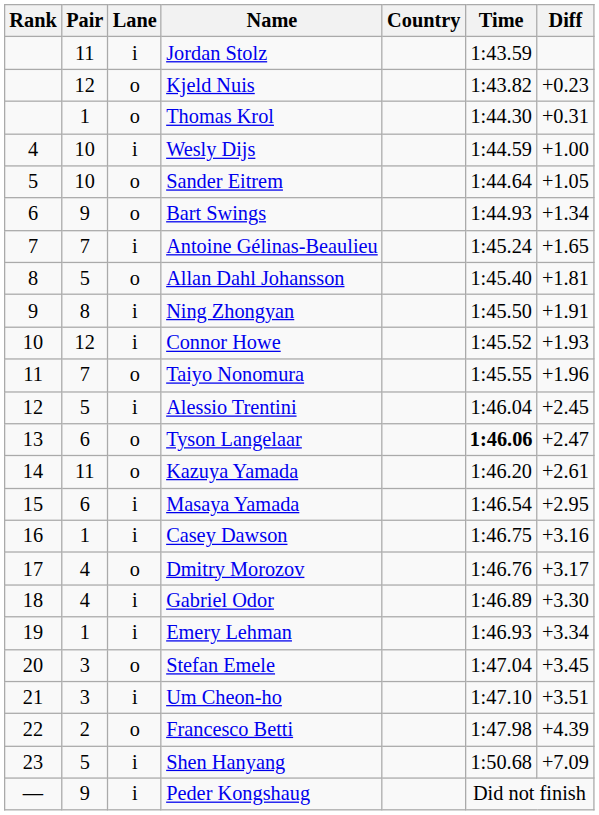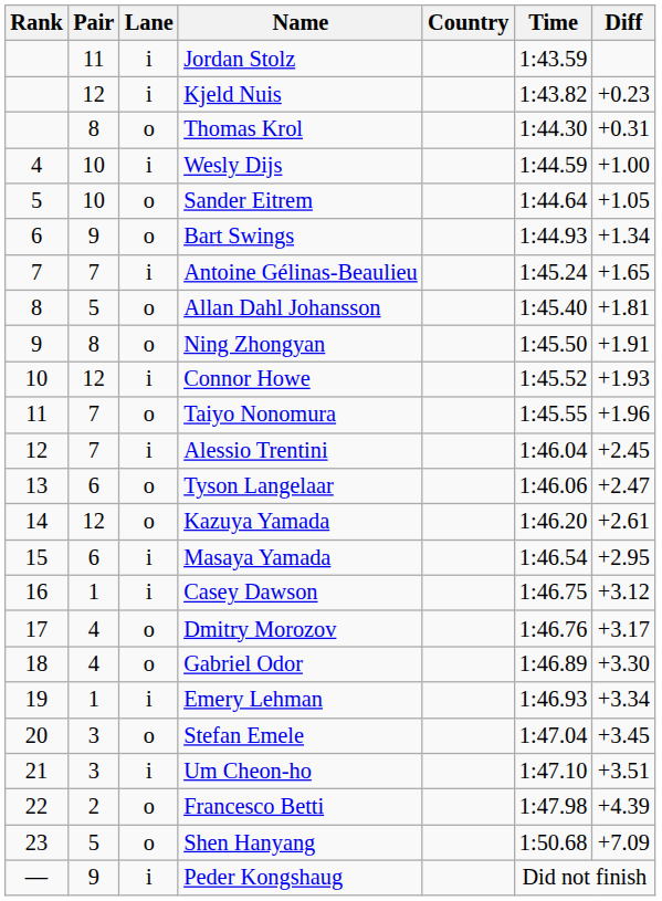 <table class="wikitable sortable" style="text-align:center">
 <tr>
 <th>Rank</th>
 <th>Pair</th>
 <th>Lane</th>
 <th>Name</th>
 <th>Country</th>
 <th>Time</th>
 <th>Diff</th>
 </tr>
 <tr>
 <td></td>
 <td>11</td>
 <td>i</td>
 <td align=left><a href='#'>Jordan Stolz</a></td>
 <td align=left></td>
 <td>1:43.59</td>
 <td></td>
 </tr>
 <tr>
 <td></td>
 <td>12</td>
-<td>o</td>
+<td>i</td>
 <td align=left><a href='#'>Kjeld Nuis</a></td>
 <td align=left></td>
 <td>1:43.82</td>
 <td>+0.23</td>
 </tr>
 <tr>
 <td></td>
-<td>1</td>
+<td>8</td>
 <td>o</td>
 <td align=left><a href='#'>Thomas Krol</a></td>
 <td align=left></td>
 <td>1:44.30</td>
 <td>+0.31</td>
 </tr>
 <tr>
 <td>4</td>
 <td>10</td>
 <td>i</td>
 <td align=left><a href='#'>Wesly Dijs</a></td>
 <td align=left></td>
 <td>1:44.59</td>
 <td>+1.00</td>
 </tr>
 <tr>
 <td>5</td>
 <td>10</td>
 <td>o</td>
 <td align=left><a href='#'>Sander Eitrem</a></td>
 <td align=left></td>
 <td>1:44.64</td>
 <td>+1.05</td>
 </tr>
 <tr>
 <td>6</td>
 <td>9</td>
 <td>o</td>
 <td align=left><a href='#'>Bart Swings</a></td>
 <td align=left></td>
 <td>1:44.93</td>
 <td>+1.34</td>
 </tr>
 <tr>
 <td>7</td>
 <td>7</td>
 <td>i</td>
 <td align=left><a href='#'>Antoine Gélinas-Beaulieu</a></td>
 <td align=left></td>
 <td>1:45.24</td>
 <td>+1.65</td>
 </tr>
 <tr>
 <td>8</td>
 <td>5</td>
 <td>o</td>
 <td align=left><a href='#'>Allan Dahl Johansson</a></td>
 <td align=left></td>
 <td>1:45.40</td>
 <td>+1.81</td>
 </tr>
 <tr>
 <td>9</td>
 <td>8</td>
-<td>i</td>
+<td>o</td>
 <td align=left><a href='#'>Ning Zhongyan</a></td>
 <td align=left></td>
 <td>1:45.50</td>
 <td>+1.91</td>
 </tr>
 <tr>
 <td>10</td>
 <td>12</td>
 <td>i</td>
 <td align=left><a href='#'>Connor Howe</a></td>
 <td align=left></td>
 <td>1:45.52</td>
 <td>+1.93</td>
 </tr>
 <tr>
 <td>11</td>
 <td>7</td>
 <td>o</td>
 <td align=left><a href='#'>Taiyo Nonomura</a></td>
 <td align=left></td>
 <td>1:45.55</td>
 <td>+1.96</td>
 </tr>
 <tr>
 <td>12</td>
-<td>5</td>
+<td>7</td>
 <td>i</td>
 <td align=left><a href='#'>Alessio Trentini</a></td>
 <td align=left></td>
 <td>1:46.04</td>
 <td>+2.45</td>
 </tr>
 <tr>
 <td>13</td>
 <td>6</td>
 <td>o</td>
 <td align=left><a href='#'>Tyson Langelaar</a></td>
 <td align=left></td>
-<td><strong>1:46.06</strong></td>
+<td>1:46.06</td>
 <td>+2.47</td>
 </tr>
 <tr>
 <td>14</td>
-<td>11</td>
+<td>12</td>
 <td>o</td>
 <td align=left><a href='#'>Kazuya Yamada</a></td>
 <td align=left></td>
 <td>1:46.20</td>
 <td>+2.61</td>
 </tr>
 <tr>
 <td>15</td>
 <td>6</td>
 <td>i</td>
 <td align=left><a href='#'>Masaya Yamada</a></td>
 <td align=left></td>
 <td>1:46.54</td>
 <td>+2.95</td>
 </tr>
 <tr>
 <td>16</td>
 <td>1</td>
 <td>i</td>
 <td align=left><a href='#'>Casey Dawson</a></td>
 <td align=left></td>
 <td>1:46.75</td>
-<td>+3.16</td>
+<td>+3.12</td>
 </tr>
 <tr>
 <td>17</td>
 <td>4</td>
 <td>o</td>
 <td align=left><a href='#'>Dmitry Morozov</a></td>
 <td align=left></td>
 <td>1:46.76</td>
 <td>+3.17</td>
 </tr>
 <tr>
 <td>18</td>
 <td>4</td>
-<td>i</td>
+<td>o</td>
 <td align=left><a href='#'>Gabriel Odor</a></td>
 <td align=left></td>
 <td>1:46.89</td>
 <td>+3.30</td>
 </tr>
 <tr>
 <td>19</td>
 <td>1</td>
 <td>i</td>
 <td align=left><a href='#'>Emery Lehman</a></td>
 <td align=left></td>
 <td>1:46.93</td>
 <td>+3.34</td>
 </tr>
 <tr>
 <td>20</td>
 <td>3</td>
 <td>o</td>
 <td align=left><a href='#'>Stefan Emele</a></td>
 <td align=left></td>
 <td>1:47.04</td>
 <td>+3.45</td>
 </tr>
 <tr>
 <td>21</td>
 <td>3</td>
 <td>i</td>
 <td align=left><a href='#'>Um Cheon-ho</a></td>
 <td align=left></td>
 <td>1:47.10</td>
 <td>+3.51</td>
 </tr>
 <tr>
 <td>22</td>
 <td>2</td>
 <td>o</td>
 <td align=left><a href='#'>Francesco Betti</a></td>
 <td align=left></td>
 <td>1:47.98</td>
 <td>+4.39</td>
 </tr>
 <tr>
 <td>23</td>
 <td>5</td>
-<td>i</td>
+<td>o</td>
 <td align=left><a href='#'>Shen Hanyang</a></td>
 <td align=left></td>
 <td>1:50.68</td>
 <td>+7.09</td>
 </tr>
 <tr>
 <td>—</td>
 <td>9</td>
 <td>i</td>
 <td align=left><a href='#'>Peder Kongshaug</a></td>
 <td align=left></td>
 <td colspan=2>Did not finish</td>
 </tr>
 </table>
